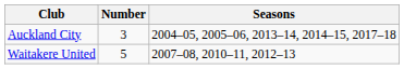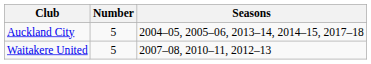 <table class="wikitable sortable">
 <tr>
 <th>Club</th>
 <th>Number</th>
 <th>Seasons</th>
 </tr>
 <tr>
 <td><a href='#'>Auckland City</a></td>
-<td style="text-align:center">3</td>
+<td style="text-align:center">5</td>
 <td>2004–05, 2005–06, 2013–14, 2014–15, 2017–18</td>
 </tr>
 <tr>
 <td><a href='#'>Waitakere United</a></td>
 <td style="text-align:center">5</td>
 <td>2007–08, 2010–11, 2012–13</td>
 </tr>
 </table>
